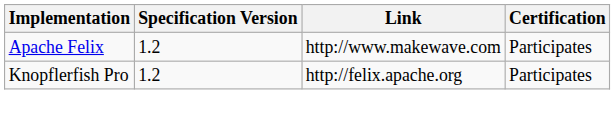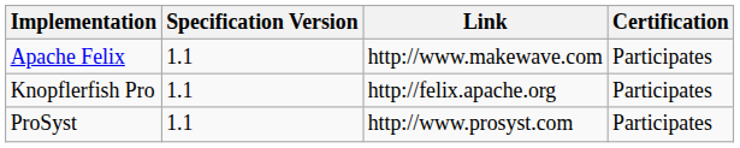 <table class="wikitable sortable">
 <tr>
 <th>Implementation</th>
 <th>Specification Version</th>
 <th>Link</th>
 <th>Certification</th>
 </tr>
 <tr>
 <td><a href='#'>Apache Felix</a></td>
-<td>1.2</td>
+<td>1.1</td>
 <td>http://www.makewave.com</td>
 <td>Participates</td>
 </tr>
 <tr>
 <td>Knopflerfish Pro</td>
-<td>1.2</td>
+<td>1.1</td>
 <td>http://felix.apache.org</td>
 <td>Participates</td>
 </tr>
+<tr>
+<td>ProSyst</td>
+<td>1.1</td>
+<td>http://www.prosyst.com</td>
+<td>Participates</td>
+</tr>
 </table>
